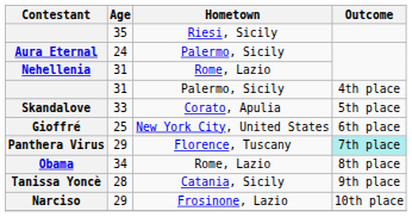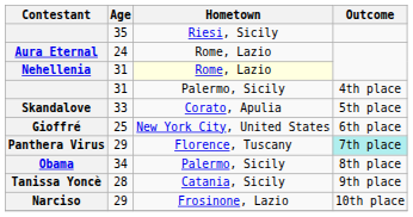 <table class="wikitable sortable" style="text-align:center;">
 <tr>
 <th scope="col">Contestant</th>
 <th scope="col">Age</th>
 <th scope="col">Hometown</th>
 <th scope="col">Outcome</th>
 </tr>
 <tr>
 <th scope="row"></th>
 <td>35</td>
 <td><a href='#'>Riesi</a>, Sicily</td>
 <td></td>
 </tr>
 <tr>
 <th scope="row"><a href='#'>Aura Eternal</a></th>
 <td>24</td>
-<td><a href='#'>Palermo</a>, Sicily</td>
+<td>Rome, Lazio</td>
 <td nowrap rowspan="2"></td>
 </tr>
 <tr>
 <th scope="row"><a href='#'>Nehellenia</a></th>
 <td>31</td>
-<td><a href='#'>Rome</a>, Lazio</td>
+<td style="background: lightyellow;"><a href='#'>Rome</a>, Lazio</td>
 </tr>
 <tr>
 <th scope="row"></th>
 <td>31</td>
 <td>Palermo, Sicily</td>
 <td>4th place</td>
 </tr>
 <tr>
 <th scope="row">Skandalove</th>
 <td>33</td>
 <td><a href='#'>Corato</a>, Apulia</td>
 <td>5th place</td>
 </tr>
 <tr>
 <th scope="row">Gioffré</th>
 <td>25</td>
 <td nowrap><a href='#'>New York City</a>, United States</td>
 <td>6th place</td>
 </tr>
 <tr>
 <th nowrap scope="row">Panthera Virus</th>
 <td>29</td>
 <td><a href='#'>Florence</a>, Tuscany</td>
 <td style="background: paleturquoise;">7th place</td>
 </tr>
 <tr>
 <th scope="row"><a href='#'>Obama</a></th>
 <td>34</td>
-<td>Rome, Lazio</td>
+<td><a href='#'>Palermo</a>, Sicily</td>
 <td>8th place</td>
 </tr>
 <tr>
 <th scope="row">Tanissa Yoncè</th>
 <td>28</td>
 <td><a href='#'>Catania</a>, Sicily</td>
 <td>9th place</td>
 </tr>
 <tr>
 <th scope="row">Narciso</th>
 <td>29</td>
 <td><a href='#'>Frosinone</a>, Lazio</td>
 <td>10th place</td>
 </tr>
 <tr>
 </tr>
 </table>
